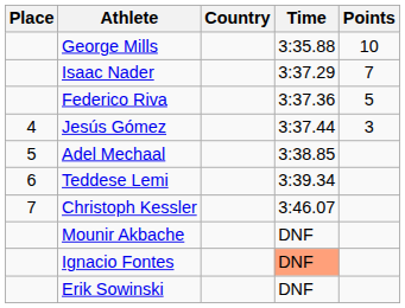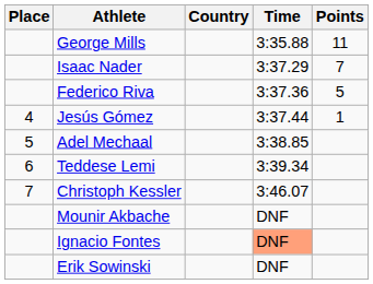 <table class="wikitable">
 <tr>
 <th>Place</th>
 <th>Athlete</th>
 <th>Country</th>
 <th>Time</th>
 <th>Points</th>
 </tr>
 <tr>
 <td align=center></td>
 <td><a href='#'>George Mills</a></td>
 <td></td>
 <td>3:35.88</td>
-<td align=center>10</td>
+<td align=center>11</td>
 </tr>
 <tr>
 <td align=center></td>
 <td><a href='#'>Isaac Nader</a></td>
 <td></td>
 <td>3:37.29</td>
 <td align=center>7</td>
 </tr>
 <tr>
 <td align=center></td>
 <td><a href='#'>Federico Riva</a></td>
 <td></td>
 <td>3:37.36</td>
 <td align=center>5</td>
 </tr>
 <tr>
 <td align=center>4</td>
 <td><a href='#'>Jesús Gómez</a></td>
 <td></td>
 <td>3:37.44</td>
-<td align=center>3</td>
+<td align=center>1</td>
 </tr>
 <tr>
 <td align=center>5</td>
 <td><a href='#'>Adel Mechaal</a></td>
 <td></td>
 <td>3:38.85</td>
 <td align=center></td>
 </tr>
 <tr>
 <td align=center>6</td>
 <td><a href='#'>Teddese Lemi</a></td>
 <td></td>
 <td>3:39.34</td>
 <td align=center></td>
 </tr>
 <tr>
 <td align=center>7</td>
 <td><a href='#'>Christoph Kessler</a></td>
 <td></td>
 <td>3:46.07</td>
 <td align=center></td>
 </tr>
 <tr>
 <td align=center></td>
 <td><a href='#'>Mounir Akbache</a></td>
 <td></td>
 <td>DNF</td>
 <td align=center></td>
 </tr>
 <tr>
 <td align=center></td>
 <td><a href='#'>Ignacio Fontes</a></td>
 <td></td>
 <td style="background: lightsalmon;">DNF</td>
 <td align=center></td>
 </tr>
 <tr>
 <td align=center></td>
 <td><a href='#'>Erik Sowinski</a></td>
 <td></td>
 <td>DNF</td>
 <td align=center></td>
 </tr>
 </table>
